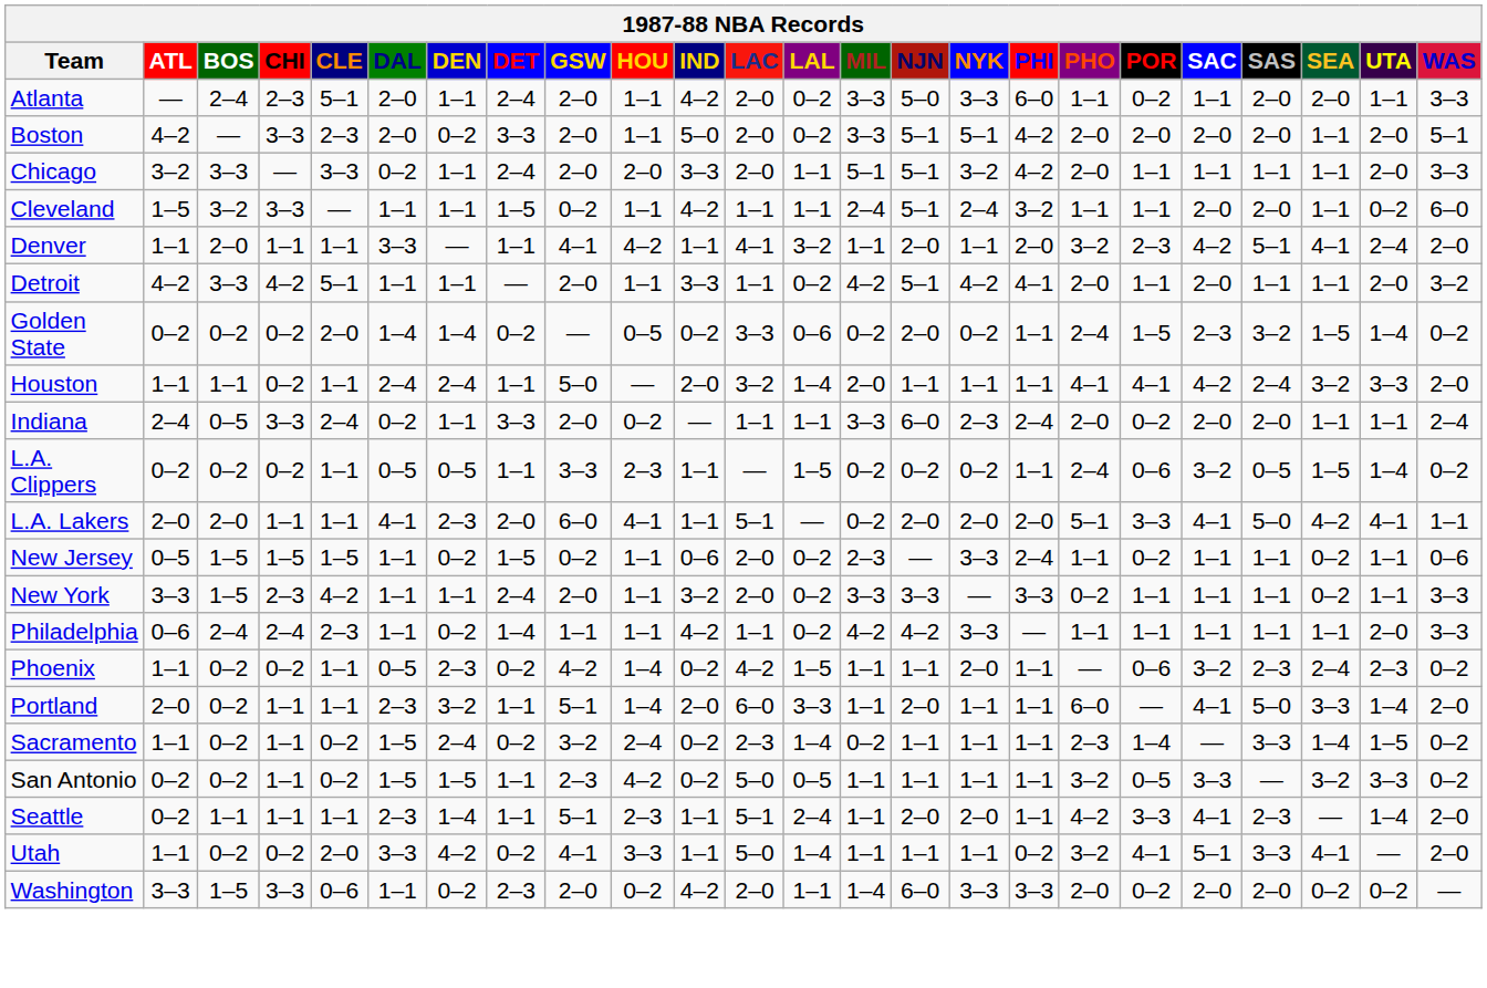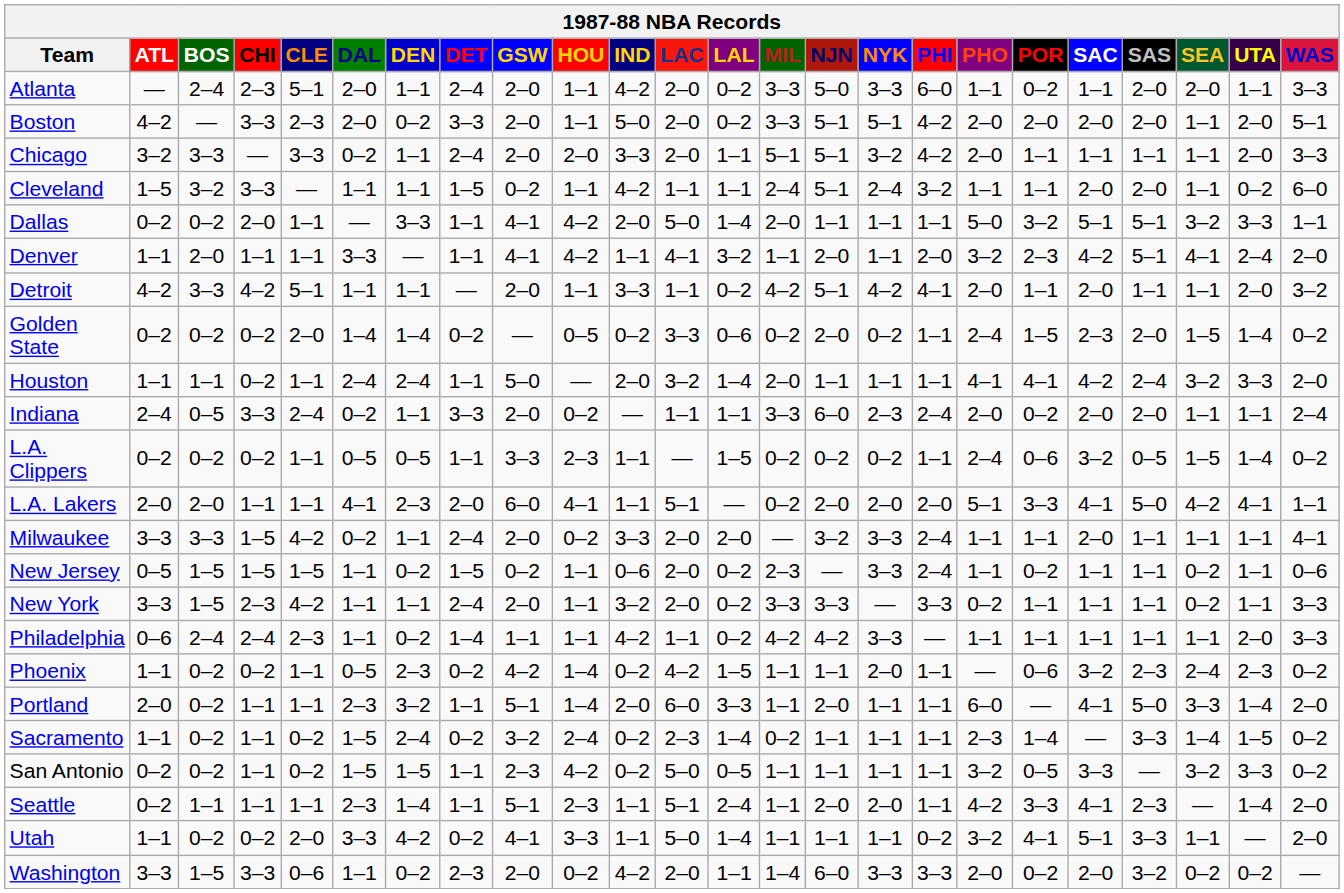 <table class="wikitable" style="font-size:95%; text-align:center;">
 <tr>
 <th colspan=24>1987-88 NBA Records</th>
 </tr>
 <tr>
 <th width=100>Team</th>
 <th style="background:#FF0000;color:#FFFFFF;width=35">ATL</th>
 <th style="background:#006400;color:#FFFFFF;width=35">BOS</th>
 <th style="background:#FF0000;color:#000000;width=35">CHI</th>
 <th style="background:#000080;color:#FF8C00;width=35">CLE</th>
 <th style="background:#008000;color:#00008B;width=35">DAL</th>
 <th style="background:#0000CD;color:#FFD700;width=35">DEN</th>
 <th style="background:#0000FF;color:#FF0000;width=35">DET</th>
 <th style="background:#0000FF;color:#FFD700;width=35">GSW</th>
 <th style="background:#FF0000;color:#FFD700;width=35">HOU</th>
 <th style="background:#000080;color:#FFD700;width=35">IND</th>
 <th style="background:#F9160D;color:#1A2E8B;width=35">LAC</th>
 <th style="background:#800080;color:#FFD700;width=35">LAL</th>
 <th style="background:#006400;color:#B22222;width=35">MIL</th>
 <th style="background:#B0170C;color:#00056D;width=35">NJN</th>
 <th style="background:#0000FF;color:#FF8C00;width=35">NYK</th>
 <th style="background:#FF0000;color:#0000FF;width=35">PHI</th>
 <th style="background:#800080;color:#FF4500;width=35">PHO</th>
 <th style="background:#000000;color:#FF0000;width=35">POR</th>
 <th style="background:#0000FF;color:#FFFFFF;width=35">SAC</th>
 <th style="background:#000000;color:#C0C0C0;width=35">SAS</th>
 <th style="background:#005831;color:#FFC322;width=35">SEA</th>
 <th style="background:#36004A;color:#FFFF00;width=35">UTA</th>
 <th style="background:#DC143C;color:#0000CD;width=35">WAS</th>
 </tr>
 <tr>
 <td style="text-align:left;"><a href='#'>Atlanta</a></td>
 <td>—</td>
 <td>2–4</td>
 <td>2–3</td>
 <td>5–1</td>
 <td>2–0</td>
 <td>1–1</td>
 <td>2–4</td>
 <td>2–0</td>
 <td>1–1</td>
 <td>4–2</td>
 <td>2–0</td>
 <td>0–2</td>
 <td>3–3</td>
 <td>5–0</td>
 <td>3–3</td>
 <td>6–0</td>
 <td>1–1</td>
 <td>0–2</td>
 <td>1–1</td>
 <td>2–0</td>
 <td>2–0</td>
 <td>1–1</td>
 <td>3–3</td>
 </tr>
 <tr>
 <td style="text-align:left;"><a href='#'>Boston</a></td>
 <td>4–2</td>
 <td>—</td>
 <td>3–3</td>
 <td>2–3</td>
 <td>2–0</td>
 <td>0–2</td>
 <td>3–3</td>
 <td>2–0</td>
 <td>1–1</td>
 <td>5–0</td>
 <td>2–0</td>
 <td>0–2</td>
 <td>3–3</td>
 <td>5–1</td>
 <td>5–1</td>
 <td>4–2</td>
 <td>2–0</td>
 <td>2–0</td>
 <td>2–0</td>
 <td>2–0</td>
 <td>1–1</td>
 <td>2–0</td>
 <td>5–1</td>
 </tr>
 <tr>
 <td style="text-align:left;"><a href='#'>Chicago</a></td>
 <td>3–2</td>
 <td>3–3</td>
 <td>—</td>
 <td>3–3</td>
 <td>0–2</td>
 <td>1–1</td>
 <td>2–4</td>
 <td>2–0</td>
 <td>2–0</td>
 <td>3–3</td>
 <td>2–0</td>
 <td>1–1</td>
 <td>5–1</td>
 <td>5–1</td>
 <td>3–2</td>
 <td>4–2</td>
 <td>2–0</td>
 <td>1–1</td>
 <td>1–1</td>
 <td>1–1</td>
 <td>1–1</td>
 <td>2–0</td>
 <td>3–3</td>
 </tr>
 <tr>
 <td style="text-align:left;"><a href='#'>Cleveland</a></td>
 <td>1–5</td>
 <td>3–2</td>
 <td>3–3</td>
 <td>—</td>
 <td>1–1</td>
 <td>1–1</td>
 <td>1–5</td>
 <td>0–2</td>
 <td>1–1</td>
 <td>4–2</td>
 <td>1–1</td>
 <td>1–1</td>
 <td>2–4</td>
 <td>5–1</td>
 <td>2–4</td>
 <td>3–2</td>
 <td>1–1</td>
 <td>1–1</td>
 <td>2–0</td>
 <td>2–0</td>
 <td>1–1</td>
 <td>0–2</td>
 <td>6–0</td>
 </tr>
 <tr>
+<td style="text-align:left;"><a href='#'>Dallas</a></td>
+<td>0–2</td>
+<td>0–2</td>
+<td>2–0</td>
+<td>1–1</td>
+<td>—</td>
+<td>3–3</td>
+<td>1–1</td>
+<td>4–1</td>
+<td>4–2</td>
+<td>2–0</td>
+<td>5–0</td>
+<td>1–4</td>
+<td>2–0</td>
+<td>1–1</td>
+<td>1–1</td>
+<td>1–1</td>
+<td>5–0</td>
+<td>3–2</td>
+<td>5–1</td>
+<td>5–1</td>
+<td>3–2</td>
+<td>3–3</td>
+<td>1–1</td>
+</tr>
+<tr>
 <td style="text-align:left;"><a href='#'>Denver</a></td>
 <td>1–1</td>
 <td>2–0</td>
 <td>1–1</td>
 <td>1–1</td>
 <td>3–3</td>
 <td>—</td>
 <td>1–1</td>
 <td>4–1</td>
 <td>4–2</td>
 <td>1–1</td>
 <td>4–1</td>
 <td>3–2</td>
 <td>1–1</td>
 <td>2–0</td>
 <td>1–1</td>
 <td>2–0</td>
 <td>3–2</td>
 <td>2–3</td>
 <td>4–2</td>
 <td>5–1</td>
 <td>4–1</td>
 <td>2–4</td>
 <td>2–0</td>
 </tr>
 <tr>
 <td style="text-align:left;"><a href='#'>Detroit</a></td>
 <td>4–2</td>
 <td>3–3</td>
 <td>4–2</td>
 <td>5–1</td>
 <td>1–1</td>
 <td>1–1</td>
 <td>—</td>
 <td>2–0</td>
 <td>1–1</td>
 <td>3–3</td>
 <td>1–1</td>
 <td>0–2</td>
 <td>4–2</td>
 <td>5–1</td>
 <td>4–2</td>
 <td>4–1</td>
 <td>2–0</td>
 <td>1–1</td>
 <td>2–0</td>
 <td>1–1</td>
 <td>1–1</td>
 <td>2–0</td>
 <td>3–2</td>
 </tr>
 <tr>
 <td style="text-align:left;"><a href='#'>Golden State</a></td>
 <td>0–2</td>
 <td>0–2</td>
 <td>0–2</td>
 <td>2–0</td>
 <td>1–4</td>
 <td>1–4</td>
 <td>0–2</td>
 <td>—</td>
 <td>0–5</td>
 <td>0–2</td>
 <td>3–3</td>
 <td>0–6</td>
 <td>0–2</td>
 <td>2–0</td>
 <td>0–2</td>
 <td>1–1</td>
 <td>2–4</td>
 <td>1–5</td>
 <td>2–3</td>
-<td>3–2</td>
+<td>2–0</td>
 <td>1–5</td>
 <td>1–4</td>
 <td>0–2</td>
 </tr>
 <tr>
 <td style="text-align:left;"><a href='#'>Houston</a></td>
 <td>1–1</td>
 <td>1–1</td>
 <td>0–2</td>
 <td>1–1</td>
 <td>2–4</td>
 <td>2–4</td>
 <td>1–1</td>
 <td>5–0</td>
 <td>—</td>
 <td>2–0</td>
 <td>3–2</td>
 <td>1–4</td>
 <td>2–0</td>
 <td>1–1</td>
 <td>1–1</td>
 <td>1–1</td>
 <td>4–1</td>
 <td>4–1</td>
 <td>4–2</td>
 <td>2–4</td>
 <td>3–2</td>
 <td>3–3</td>
 <td>2–0</td>
 </tr>
 <tr>
 <td style="text-align:left;"><a href='#'>Indiana</a></td>
 <td>2–4</td>
 <td>0–5</td>
 <td>3–3</td>
 <td>2–4</td>
 <td>0–2</td>
 <td>1–1</td>
 <td>3–3</td>
 <td>2–0</td>
 <td>0–2</td>
 <td>—</td>
 <td>1–1</td>
 <td>1–1</td>
 <td>3–3</td>
 <td>6–0</td>
 <td>2–3</td>
 <td>2–4</td>
 <td>2–0</td>
 <td>0–2</td>
 <td>2–0</td>
 <td>2–0</td>
 <td>1–1</td>
 <td>1–1</td>
 <td>2–4</td>
 </tr>
 <tr>
 <td style="text-align:left;"><a href='#'>L.A. Clippers</a></td>
 <td>0–2</td>
 <td>0–2</td>
 <td>0–2</td>
 <td>1–1</td>
 <td>0–5</td>
 <td>0–5</td>
 <td>1–1</td>
 <td>3–3</td>
 <td>2–3</td>
 <td>1–1</td>
 <td>—</td>
 <td>1–5</td>
 <td>0–2</td>
 <td>0–2</td>
 <td>0–2</td>
 <td>1–1</td>
 <td>2–4</td>
 <td>0–6</td>
 <td>3–2</td>
 <td>0–5</td>
 <td>1–5</td>
 <td>1–4</td>
 <td>0–2</td>
 </tr>
 <tr>
 <td style="text-align:left;"><a href='#'>L.A. Lakers</a></td>
 <td>2–0</td>
 <td>2–0</td>
 <td>1–1</td>
 <td>1–1</td>
 <td>4–1</td>
 <td>2–3</td>
 <td>2–0</td>
 <td>6–0</td>
 <td>4–1</td>
 <td>1–1</td>
 <td>5–1</td>
 <td>—</td>
 <td>0–2</td>
 <td>2–0</td>
 <td>2–0</td>
 <td>2–0</td>
 <td>5–1</td>
 <td>3–3</td>
 <td>4–1</td>
 <td>5–0</td>
 <td>4–2</td>
 <td>4–1</td>
 <td>1–1</td>
+</tr>
+<tr>
+<td style="text-align:left;"><a href='#'>Milwaukee</a></td>
+<td>3–3</td>
+<td>3–3</td>
+<td>1–5</td>
+<td>4–2</td>
+<td>0–2</td>
+<td>1–1</td>
+<td>2–4</td>
+<td>2–0</td>
+<td>0–2</td>
+<td>3–3</td>
+<td>2–0</td>
+<td>2–0</td>
+<td>—</td>
+<td>3–2</td>
+<td>3–3</td>
+<td>2–4</td>
+<td>1–1</td>
+<td>1–1</td>
+<td>2–0</td>
+<td>1–1</td>
+<td>1–1</td>
+<td>1–1</td>
+<td>4–1</td>
 </tr>
 <tr>
 <td style="text-align:left;"><a href='#'>New Jersey</a></td>
 <td>0–5</td>
 <td>1–5</td>
 <td>1–5</td>
 <td>1–5</td>
 <td>1–1</td>
 <td>0–2</td>
 <td>1–5</td>
 <td>0–2</td>
 <td>1–1</td>
 <td>0–6</td>
 <td>2–0</td>
 <td>0–2</td>
 <td>2–3</td>
 <td>—</td>
 <td>3–3</td>
 <td>2–4</td>
 <td>1–1</td>
 <td>0–2</td>
 <td>1–1</td>
 <td>1–1</td>
 <td>0–2</td>
 <td>1–1</td>
 <td>0–6</td>
 </tr>
 <tr>
 <td style="text-align:left;"><a href='#'>New York</a></td>
 <td>3–3</td>
 <td>1–5</td>
 <td>2–3</td>
 <td>4–2</td>
 <td>1–1</td>
 <td>1–1</td>
 <td>2–4</td>
 <td>2–0</td>
 <td>1–1</td>
 <td>3–2</td>
 <td>2–0</td>
 <td>0–2</td>
 <td>3–3</td>
 <td>3–3</td>
 <td>—</td>
 <td>3–3</td>
 <td>0–2</td>
 <td>1–1</td>
 <td>1–1</td>
 <td>1–1</td>
 <td>0–2</td>
 <td>1–1</td>
 <td>3–3</td>
 </tr>
 <tr>
 <td style="text-align:left;"><a href='#'>Philadelphia</a></td>
 <td>0–6</td>
 <td>2–4</td>
 <td>2–4</td>
 <td>2–3</td>
 <td>1–1</td>
 <td>0–2</td>
 <td>1–4</td>
 <td>1–1</td>
 <td>1–1</td>
 <td>4–2</td>
 <td>1–1</td>
 <td>0–2</td>
 <td>4–2</td>
 <td>4–2</td>
 <td>3–3</td>
 <td>—</td>
 <td>1–1</td>
 <td>1–1</td>
 <td>1–1</td>
 <td>1–1</td>
 <td>1–1</td>
 <td>2–0</td>
 <td>3–3</td>
 </tr>
 <tr>
 <td style="text-align:left;"><a href='#'>Phoenix</a></td>
 <td>1–1</td>
 <td>0–2</td>
 <td>0–2</td>
 <td>1–1</td>
 <td>0–5</td>
 <td>2–3</td>
 <td>0–2</td>
 <td>4–2</td>
 <td>1–4</td>
 <td>0–2</td>
 <td>4–2</td>
 <td>1–5</td>
 <td>1–1</td>
 <td>1–1</td>
 <td>2–0</td>
 <td>1–1</td>
 <td>—</td>
 <td>0–6</td>
 <td>3–2</td>
 <td>2–3</td>
 <td>2–4</td>
 <td>2–3</td>
 <td>0–2</td>
 </tr>
 <tr>
 <td style="text-align:left;"><a href='#'>Portland</a></td>
 <td>2–0</td>
 <td>0–2</td>
 <td>1–1</td>
 <td>1–1</td>
 <td>2–3</td>
 <td>3–2</td>
 <td>1–1</td>
 <td>5–1</td>
 <td>1–4</td>
 <td>2–0</td>
 <td>6–0</td>
 <td>3–3</td>
 <td>1–1</td>
 <td>2–0</td>
 <td>1–1</td>
 <td>1–1</td>
 <td>6–0</td>
 <td>—</td>
 <td>4–1</td>
 <td>5–0</td>
 <td>3–3</td>
 <td>1–4</td>
 <td>2–0</td>
 </tr>
 <tr>
 <td style="text-align:left;"><a href='#'>Sacramento</a></td>
 <td>1–1</td>
 <td>0–2</td>
 <td>1–1</td>
 <td>0–2</td>
 <td>1–5</td>
 <td>2–4</td>
 <td>0–2</td>
 <td>3–2</td>
 <td>2–4</td>
 <td>0–2</td>
 <td>2–3</td>
 <td>1–4</td>
 <td>0–2</td>
 <td>1–1</td>
 <td>1–1</td>
 <td>1–1</td>
 <td>2–3</td>
 <td>1–4</td>
 <td>—</td>
 <td>3–3</td>
 <td>1–4</td>
 <td>1–5</td>
 <td>0–2</td>
 </tr>
 <tr>
 <td style="text-align:left;">San Antonio</td>
 <td>0–2</td>
 <td>0–2</td>
 <td>1–1</td>
 <td>0–2</td>
 <td>1–5</td>
 <td>1–5</td>
 <td>1–1</td>
 <td>2–3</td>
 <td>4–2</td>
 <td>0–2</td>
 <td>5–0</td>
 <td>0–5</td>
 <td>1–1</td>
 <td>1–1</td>
 <td>1–1</td>
 <td>1–1</td>
 <td>3–2</td>
 <td>0–5</td>
 <td>3–3</td>
 <td>—</td>
 <td>3–2</td>
 <td>3–3</td>
 <td>0–2</td>
 </tr>
 <tr>
 <td style="text-align:left;"><a href='#'>Seattle</a></td>
 <td>0–2</td>
 <td>1–1</td>
 <td>1–1</td>
 <td>1–1</td>
 <td>2–3</td>
 <td>1–4</td>
 <td>1–1</td>
 <td>5–1</td>
 <td>2–3</td>
 <td>1–1</td>
 <td>5–1</td>
 <td>2–4</td>
 <td>1–1</td>
 <td>2–0</td>
 <td>2–0</td>
 <td>1–1</td>
 <td>4–2</td>
 <td>3–3</td>
 <td>4–1</td>
 <td>2–3</td>
 <td>—</td>
 <td>1–4</td>
 <td>2–0</td>
 </tr>
 <tr>
 <td style="text-align:left;"><a href='#'>Utah</a></td>
 <td>1–1</td>
 <td>0–2</td>
 <td>0–2</td>
 <td>2–0</td>
 <td>3–3</td>
 <td>4–2</td>
 <td>0–2</td>
 <td>4–1</td>
 <td>3–3</td>
 <td>1–1</td>
 <td>5–0</td>
 <td>1–4</td>
 <td>1–1</td>
 <td>1–1</td>
 <td>1–1</td>
 <td>0–2</td>
 <td>3–2</td>
 <td>4–1</td>
 <td>5–1</td>
 <td>3–3</td>
-<td>4–1</td>
+<td>1–1</td>
 <td>—</td>
 <td>2–0</td>
 </tr>
 <tr>
 <td style="text-align:left;"><a href='#'>Washington</a></td>
 <td>3–3</td>
 <td>1–5</td>
 <td>3–3</td>
 <td>0–6</td>
 <td>1–1</td>
 <td>0–2</td>
 <td>2–3</td>
 <td>2–0</td>
 <td>0–2</td>
 <td>4–2</td>
 <td>2–0</td>
 <td>1–1</td>
 <td>1–4</td>
 <td>6–0</td>
 <td>3–3</td>
 <td>3–3</td>
 <td>2–0</td>
 <td>0–2</td>
 <td>2–0</td>
-<td>2–0</td>
+<td>3–2</td>
 <td>0–2</td>
 <td>0–2</td>
 <td>—</td>
 </tr>
 </table>
